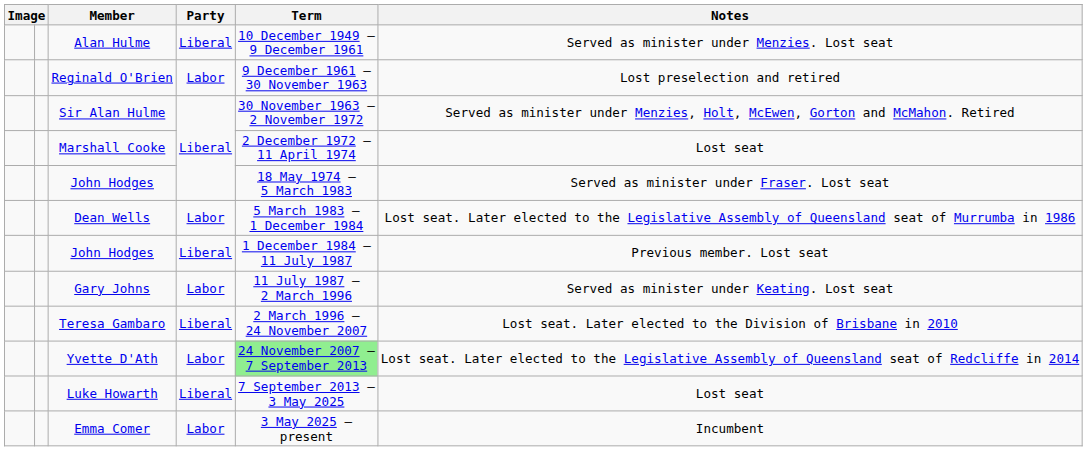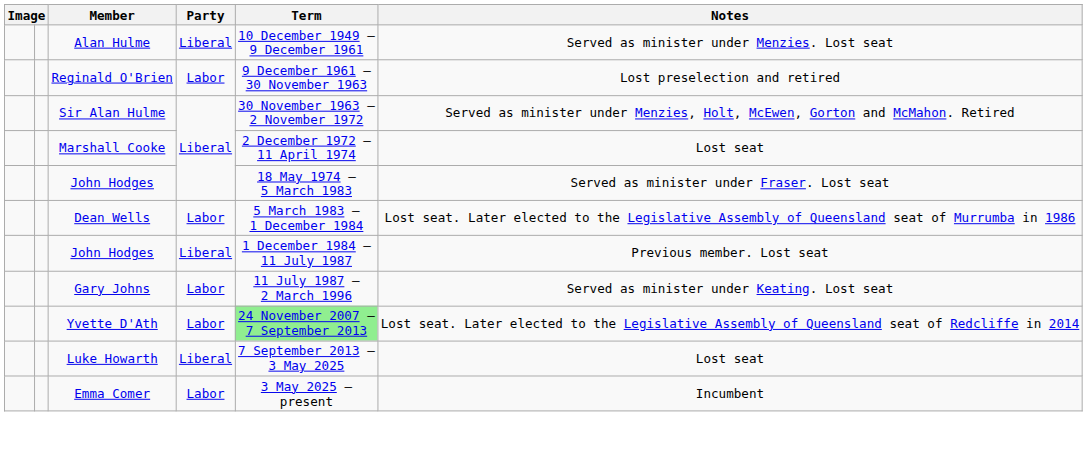 <table class=wikitable style="text-align:center">
 <tr>
 <th colspan=2>Image</th>
 <th>Member</th>
 <th>Party</th>
 <th>Term</th>
 <th>Notes</th>
 </tr>
 <tr>
 <td> </td>
 <td></td>
 <td><a href='#'>Alan Hulme</a><br></td>
 <td><a href='#'>Liberal</a></td>
 <td nowrap><a href='#'>10 December 1949</a> –<br><a href='#'>9 December 1961</a></td>
 <td>Served as minister under <a href='#'>Menzies</a>. Lost seat</td>
 </tr>
 <tr>
 <td> </td>
 <td></td>
 <td><a href='#'>Reginald O'Brien</a><br></td>
 <td><a href='#'>Labor</a></td>
 <td nowrap><a href='#'>9 December 1961</a> –<br><a href='#'>30 November 1963</a></td>
 <td>Lost preselection and retired</td>
 </tr>
 <tr>
 <td> </td>
 <td></td>
 <td><a href='#'>Sir Alan Hulme</a><br></td>
 <td rowspan="3"><a href='#'>Liberal</a></td>
 <td nowrap><a href='#'>30 November 1963</a> –<br><a href='#'>2 November 1972</a></td>
 <td>Served as minister under <a href='#'>Menzies</a>, <a href='#'>Holt</a>, <a href='#'>McEwen</a>, <a href='#'>Gorton</a> and <a href='#'>McMahon</a>. Retired</td>
 </tr>
 <tr>
 <td> </td>
 <td></td>
 <td><a href='#'>Marshall Cooke</a><br></td>
 <td nowrap><a href='#'>2 December 1972</a> –<br><a href='#'>11 April 1974</a></td>
 <td>Lost seat</td>
 </tr>
 <tr>
 <td> </td>
 <td></td>
 <td><a href='#'>John Hodges</a><br></td>
 <td nowrap><a href='#'>18 May 1974</a> –<br><a href='#'>5 March 1983</a></td>
 <td>Served as minister under <a href='#'>Fraser</a>. Lost seat</td>
 </tr>
 <tr>
 <td> </td>
 <td></td>
 <td><a href='#'>Dean Wells</a><br></td>
 <td><a href='#'>Labor</a></td>
 <td nowrap><a href='#'>5 March 1983</a> –<br><a href='#'>1 December 1984</a></td>
 <td>Lost seat. Later elected to the <a href='#'>Legislative Assembly of Queensland</a> seat of <a href='#'>Murrumba</a> in <a href='#'>1986</a></td>
 </tr>
 <tr>
 <td> </td>
 <td></td>
 <td><a href='#'>John Hodges</a><br></td>
 <td><a href='#'>Liberal</a></td>
 <td nowrap><a href='#'>1 December 1984</a> –<br><a href='#'>11 July 1987</a></td>
 <td>Previous member. Lost seat</td>
 </tr>
 <tr>
 <td> </td>
 <td></td>
 <td><a href='#'>Gary Johns</a><br></td>
 <td><a href='#'>Labor</a></td>
 <td nowrap><a href='#'>11 July 1987</a> –<br><a href='#'>2 March 1996</a></td>
 <td>Served as minister under <a href='#'>Keating</a>. Lost seat</td>
 </tr>
 <tr>
 <td> </td>
 <td></td>
-<td><a href='#'>Teresa Gambaro</a><br></td>
-<td><a href='#'>Liberal</a></td>
-<td nowrap><a href='#'>2 March 1996</a> –<br><a href='#'>24 November 2007</a></td>
-<td>Lost seat. Later elected to the Division of <a href='#'>Brisbane</a> in <a href='#'>2010</a></td>
-</tr>
-<tr>
-<td> </td>
-<td></td>
 <td><a href='#'>Yvette D'Ath</a><br></td>
 <td><a href='#'>Labor</a></td>
 <td nowrap style="background: lightgreen;"><a href='#'>24 November 2007</a> –<br><a href='#'>7 September 2013</a></td>
 <td>Lost seat. Later elected to the <a href='#'>Legislative Assembly of Queensland</a> seat of <a href='#'>Redcliffe</a> in <a href='#'>2014</a></td>
 </tr>
 <tr>
 <td> </td>
 <td></td>
 <td><a href='#'>Luke Howarth</a><br></td>
 <td><a href='#'>Liberal</a></td>
 <td nowrap><a href='#'>7 September 2013</a> –<br><a href='#'>3 May 2025</a></td>
 <td>Lost seat</td>
 </tr>
 <tr>
 <td> </td>
 <td></td>
 <td><a href='#'>Emma Comer</a><br></td>
 <td><a href='#'>Labor</a></td>
 <td nowrap><a href='#'>3 May 2025</a> –<br> present</td>
 <td>Incumbent</td>
 </tr>
 </table>
